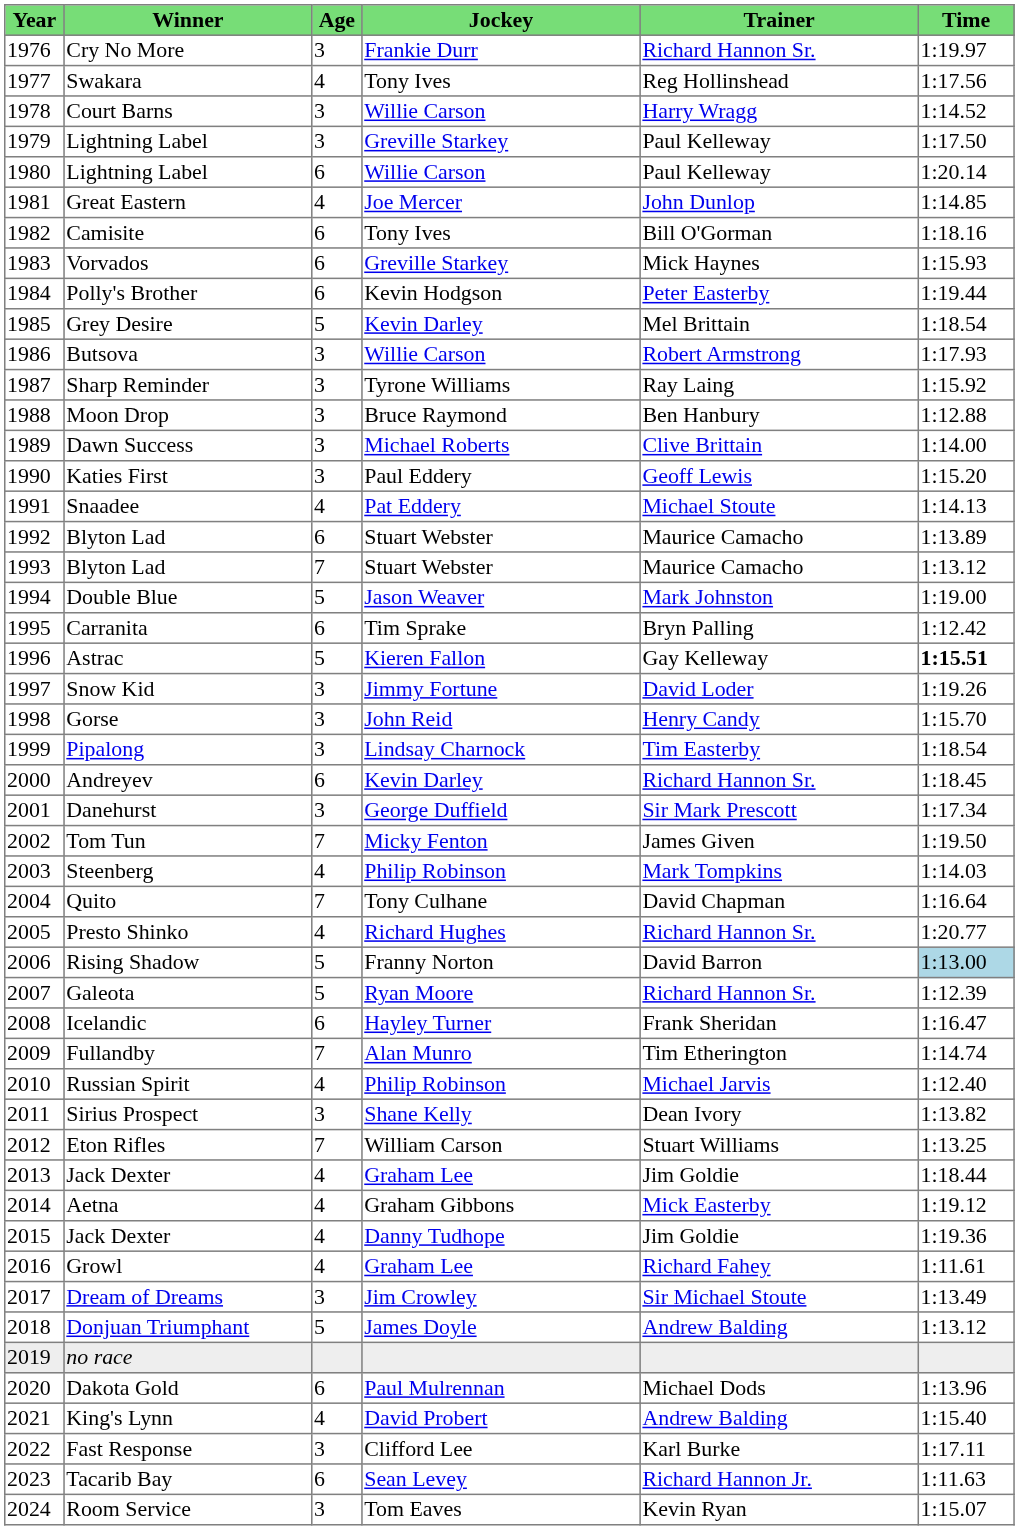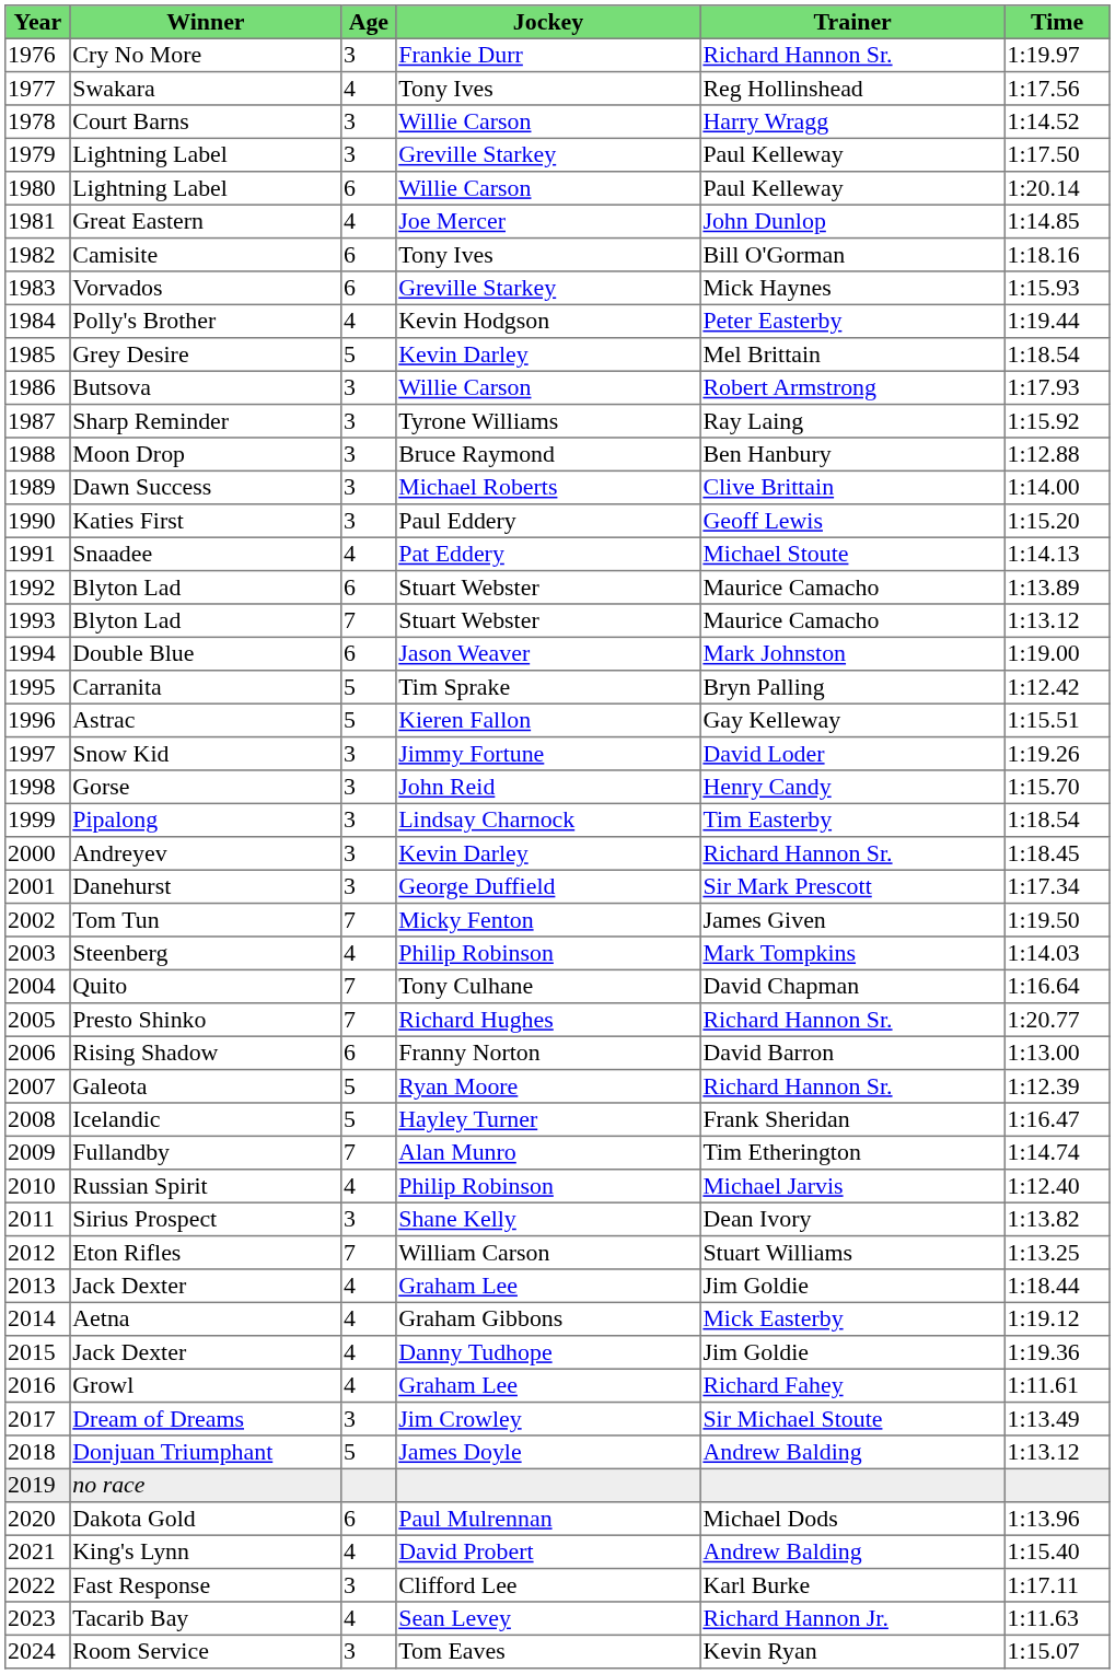 <table class = "sortable" | border="1" style="border-collapse: collapse; font-size:90%">
 <tr bgcolor="#77dd77" align="center">
 <th style="width:36px"><strong>Year</strong></th>
 <th style="width:160px"><strong>Winner</strong></th>
 <th style="width:30px"><strong>Age</strong></th>
 <th style="width:180px"><strong>Jockey</strong></th>
 <th style="width:180px"><strong>Trainer</strong></th>
 <th style="width:60px"><strong>Time</strong></th>
 </tr>
 <tr>
 <td>1976</td>
 <td>Cry No More</td>
 <td>3</td>
 <td><a href='#'>Frankie Durr</a></td>
 <td><a href='#'>Richard Hannon Sr.</a></td>
 <td>1:19.97</td>
 </tr>
 <tr>
 <td>1977</td>
 <td>Swakara</td>
 <td>4</td>
 <td>Tony Ives</td>
 <td>Reg Hollinshead</td>
 <td>1:17.56</td>
 </tr>
 <tr>
 <td>1978</td>
 <td>Court Barns</td>
 <td>3</td>
 <td><a href='#'>Willie Carson</a></td>
 <td><a href='#'>Harry Wragg</a></td>
 <td>1:14.52</td>
 </tr>
 <tr>
 <td>1979</td>
 <td>Lightning Label</td>
 <td>3</td>
 <td><a href='#'>Greville Starkey</a></td>
 <td>Paul Kelleway</td>
 <td>1:17.50</td>
 </tr>
 <tr>
 <td>1980</td>
 <td>Lightning Label</td>
 <td>6</td>
 <td><a href='#'>Willie Carson</a></td>
 <td>Paul Kelleway</td>
 <td>1:20.14</td>
 </tr>
 <tr>
 <td>1981</td>
 <td>Great Eastern</td>
 <td>4</td>
 <td><a href='#'>Joe Mercer</a></td>
 <td><a href='#'>John Dunlop</a></td>
 <td>1:14.85</td>
 </tr>
 <tr>
 <td>1982</td>
 <td>Camisite</td>
 <td>6</td>
 <td>Tony Ives</td>
 <td>Bill O'Gorman</td>
 <td>1:18.16</td>
 </tr>
 <tr>
 <td>1983</td>
 <td>Vorvados</td>
 <td>6</td>
 <td><a href='#'>Greville Starkey</a></td>
 <td>Mick Haynes</td>
 <td>1:15.93</td>
 </tr>
 <tr>
 <td>1984</td>
 <td>Polly's Brother</td>
-<td>6</td>
+<td>4</td>
 <td>Kevin Hodgson</td>
 <td><a href='#'>Peter Easterby</a></td>
 <td>1:19.44</td>
 </tr>
 <tr>
 <td>1985</td>
 <td>Grey Desire</td>
 <td>5</td>
 <td><a href='#'>Kevin Darley</a></td>
 <td>Mel Brittain</td>
 <td>1:18.54</td>
 </tr>
 <tr>
 <td>1986</td>
 <td>Butsova</td>
 <td>3</td>
 <td><a href='#'>Willie Carson</a></td>
 <td><a href='#'>Robert Armstrong</a></td>
 <td>1:17.93</td>
 </tr>
 <tr>
 <td>1987</td>
 <td>Sharp Reminder</td>
 <td>3</td>
 <td>Tyrone Williams</td>
 <td>Ray Laing</td>
 <td>1:15.92</td>
 </tr>
 <tr>
 <td>1988</td>
 <td>Moon Drop</td>
 <td>3</td>
 <td>Bruce Raymond</td>
 <td>Ben Hanbury</td>
 <td>1:12.88</td>
 </tr>
 <tr>
 <td>1989</td>
 <td>Dawn Success </td>
 <td>3</td>
 <td><a href='#'>Michael Roberts</a></td>
 <td><a href='#'>Clive Brittain</a></td>
 <td>1:14.00</td>
 </tr>
 <tr>
 <td>1990</td>
 <td>Katies First</td>
 <td>3</td>
 <td>Paul Eddery</td>
 <td><a href='#'>Geoff Lewis</a></td>
 <td>1:15.20</td>
 </tr>
 <tr>
 <td>1991</td>
 <td>Snaadee</td>
 <td>4</td>
 <td><a href='#'>Pat Eddery</a></td>
 <td><a href='#'>Michael Stoute</a></td>
 <td>1:14.13</td>
 </tr>
 <tr>
 <td>1992</td>
 <td>Blyton Lad</td>
 <td>6</td>
 <td>Stuart Webster</td>
 <td>Maurice Camacho</td>
 <td>1:13.89</td>
 </tr>
 <tr>
 <td>1993</td>
 <td>Blyton Lad</td>
 <td>7</td>
 <td>Stuart Webster</td>
 <td>Maurice Camacho</td>
 <td>1:13.12</td>
 </tr>
 <tr>
 <td>1994</td>
 <td>Double Blue</td>
-<td>5</td>
+<td>6</td>
 <td><a href='#'>Jason Weaver</a></td>
 <td><a href='#'>Mark Johnston</a></td>
 <td>1:19.00</td>
 </tr>
 <tr>
 <td>1995</td>
 <td>Carranita</td>
-<td>6</td>
+<td>5</td>
 <td>Tim Sprake</td>
 <td>Bryn Palling</td>
 <td>1:12.42</td>
 </tr>
 <tr>
 <td>1996</td>
 <td>Astrac</td>
 <td>5</td>
 <td><a href='#'>Kieren Fallon</a></td>
 <td>Gay Kelleway</td>
-<td><strong>1:15.51</strong></td>
+<td>1:15.51</td>
 </tr>
 <tr>
 <td>1997</td>
 <td>Snow Kid</td>
 <td>3</td>
 <td><a href='#'>Jimmy Fortune</a></td>
 <td><a href='#'>David Loder</a></td>
 <td>1:19.26</td>
 </tr>
 <tr>
 <td>1998</td>
 <td>Gorse</td>
 <td>3</td>
 <td><a href='#'>John Reid</a></td>
 <td><a href='#'>Henry Candy</a></td>
 <td>1:15.70</td>
 </tr>
 <tr>
 <td>1999</td>
 <td><a href='#'>Pipalong</a></td>
 <td>3</td>
 <td><a href='#'>Lindsay Charnock</a></td>
 <td><a href='#'>Tim Easterby</a></td>
 <td>1:18.54</td>
 </tr>
 <tr>
 <td>2000</td>
 <td>Andreyev</td>
-<td>6</td>
+<td>3</td>
 <td><a href='#'>Kevin Darley</a></td>
 <td><a href='#'>Richard Hannon Sr.</a></td>
 <td>1:18.45</td>
 </tr>
 <tr>
 <td>2001</td>
 <td>Danehurst</td>
 <td>3</td>
 <td><a href='#'>George Duffield</a></td>
 <td><a href='#'>Sir Mark Prescott</a></td>
 <td>1:17.34</td>
 </tr>
 <tr>
 <td>2002</td>
 <td>Tom Tun</td>
 <td>7</td>
 <td><a href='#'>Micky Fenton</a></td>
 <td>James Given</td>
 <td>1:19.50</td>
 </tr>
 <tr>
 <td>2003</td>
 <td>Steenberg</td>
 <td>4</td>
 <td><a href='#'>Philip Robinson</a></td>
 <td><a href='#'>Mark Tompkins</a></td>
 <td>1:14.03</td>
 </tr>
 <tr>
 <td>2004</td>
 <td>Quito</td>
 <td>7</td>
 <td>Tony Culhane</td>
 <td>David Chapman</td>
 <td>1:16.64</td>
 </tr>
 <tr>
 <td>2005</td>
 <td>Presto Shinko</td>
-<td>4</td>
+<td>7</td>
 <td><a href='#'>Richard Hughes</a></td>
 <td><a href='#'>Richard Hannon Sr.</a></td>
 <td>1:20.77</td>
 </tr>
 <tr>
 <td>2006</td>
 <td>Rising Shadow </td>
-<td>5</td>
+<td>6</td>
 <td>Franny Norton</td>
 <td>David Barron</td>
-<td style="background: lightblue;">1:13.00</td>
+<td>1:13.00</td>
 </tr>
 <tr>
 <td>2007</td>
 <td>Galeota</td>
 <td>5</td>
 <td><a href='#'>Ryan Moore</a></td>
 <td><a href='#'>Richard Hannon Sr.</a></td>
 <td>1:12.39</td>
 </tr>
 <tr>
 <td>2008</td>
 <td>Icelandic</td>
-<td>6</td>
+<td>5</td>
 <td><a href='#'>Hayley Turner</a></td>
 <td>Frank Sheridan</td>
 <td>1:16.47</td>
 </tr>
 <tr>
 <td>2009</td>
 <td>Fullandby</td>
 <td>7</td>
 <td><a href='#'>Alan Munro</a></td>
 <td>Tim Etherington</td>
 <td>1:14.74</td>
 </tr>
 <tr>
 <td>2010</td>
 <td>Russian Spirit</td>
 <td>4</td>
 <td><a href='#'>Philip Robinson</a></td>
 <td><a href='#'>Michael Jarvis</a></td>
 <td>1:12.40</td>
 </tr>
 <tr>
 <td>2011</td>
 <td>Sirius Prospect</td>
 <td>3</td>
 <td><a href='#'>Shane Kelly</a></td>
 <td>Dean Ivory</td>
 <td>1:13.82</td>
 </tr>
 <tr>
 <td>2012</td>
 <td>Eton Rifles</td>
 <td>7</td>
 <td>William Carson</td>
 <td>Stuart Williams</td>
 <td>1:13.25</td>
 </tr>
 <tr>
 <td>2013</td>
 <td>Jack Dexter</td>
 <td>4</td>
 <td><a href='#'>Graham Lee</a></td>
 <td>Jim Goldie</td>
 <td>1:18.44</td>
 </tr>
 <tr>
 <td>2014</td>
 <td>Aetna</td>
 <td>4</td>
 <td>Graham Gibbons</td>
 <td><a href='#'>Mick Easterby</a></td>
 <td>1:19.12</td>
 </tr>
 <tr>
 <td>2015</td>
 <td>Jack Dexter</td>
 <td>4</td>
 <td><a href='#'>Danny Tudhope</a></td>
 <td>Jim Goldie</td>
 <td>1:19.36</td>
 </tr>
 <tr>
 <td>2016</td>
 <td>Growl</td>
 <td>4</td>
 <td><a href='#'>Graham Lee</a></td>
 <td><a href='#'>Richard Fahey</a></td>
 <td>1:11.61</td>
 </tr>
 <tr>
 <td>2017</td>
 <td><a href='#'>Dream of Dreams</a></td>
 <td>3</td>
 <td><a href='#'>Jim Crowley</a></td>
 <td><a href='#'>Sir Michael Stoute</a></td>
 <td>1:13.49</td>
 </tr>
 <tr>
 <td>2018</td>
 <td><a href='#'>Donjuan Triumphant</a></td>
 <td>5</td>
 <td><a href='#'>James Doyle</a></td>
 <td><a href='#'>Andrew Balding</a></td>
 <td>1:13.12</td>
 </tr>
 <tr bgcolor="#eeeeee">
 <td>2019</td>
 <td><em>no race</em> </td>
 <td></td>
 <td></td>
 <td></td>
 <td></td>
 </tr>
 <tr>
 <td>2020</td>
 <td>Dakota Gold</td>
 <td>6</td>
 <td><a href='#'>Paul Mulrennan</a></td>
 <td>Michael Dods</td>
 <td>1:13.96</td>
 </tr>
 <tr>
 <td>2021</td>
 <td>King's Lynn</td>
 <td>4</td>
 <td><a href='#'>David Probert</a></td>
 <td><a href='#'>Andrew Balding</a></td>
 <td>1:15.40</td>
 </tr>
 <tr>
 <td>2022</td>
 <td>Fast Response</td>
 <td>3</td>
 <td>Clifford Lee</td>
 <td>Karl Burke</td>
 <td>1:17.11</td>
 </tr>
 <tr>
 <td>2023</td>
 <td>Tacarib Bay</td>
-<td>6</td>
+<td>4</td>
 <td><a href='#'>Sean Levey</a></td>
 <td><a href='#'>Richard Hannon Jr.</a></td>
 <td>1:11.63</td>
 </tr>
 <tr>
 <td>2024</td>
 <td>Room Service</td>
 <td>3</td>
 <td>Tom Eaves</td>
 <td>Kevin Ryan</td>
 <td>1:15.07</td>
 </tr>
 </table>
